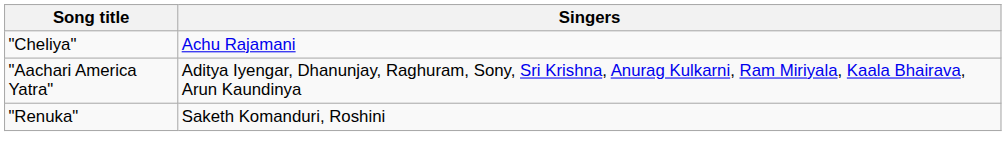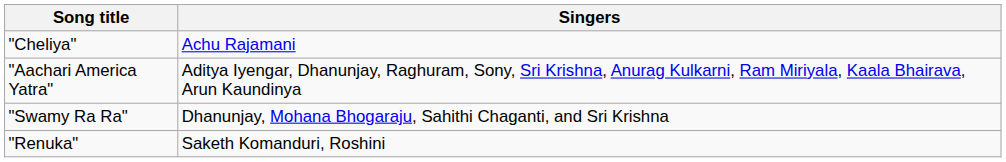 <table class="wikitable" width="60%">
 <tr>
 <th>Song title</th>
 <th>Singers</th>
 </tr>
 <tr>
 <td>"Cheliya"</td>
 <td><a href='#'>Achu Rajamani</a></td>
 </tr>
 <tr>
 <td>"Aachari America Yatra"</td>
 <td>Aditya Iyengar, Dhanunjay, Raghuram, Sony, <a href='#'>Sri Krishna</a>, <a href='#'>Anurag Kulkarni</a>, <a href='#'>Ram Miriyala</a>, <a href='#'>Kaala Bhairava</a>, Arun Kaundinya</td>
 </tr>
 <tr>
+<td>"Swamy Ra Ra"</td>
+<td>Dhanunjay, <a href='#'>Mohana Bhogaraju</a>, Sahithi Chaganti, and Sri Krishna</td>
+</tr>
+<tr>
 <td>"Renuka"</td>
 <td>Saketh Komanduri, Roshini</td>
 </tr>
 </table>
